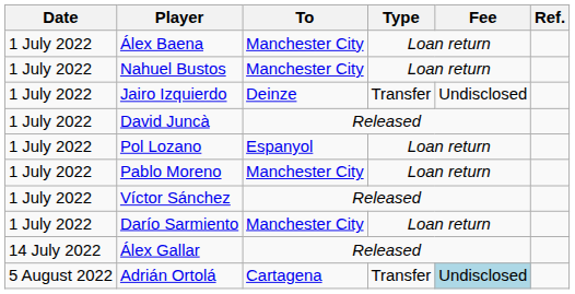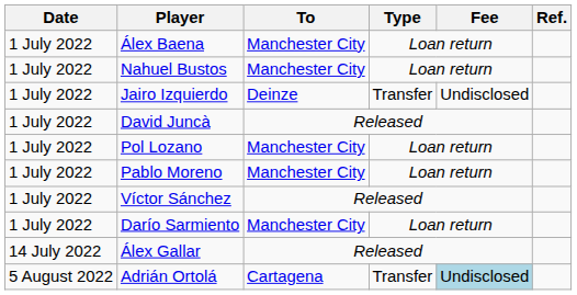 <table class="wikitable">
 <tr>
 <th>Date</th>
 <th>Player</th>
 <th>To</th>
 <th>Type</th>
 <th>Fee</th>
 <th>Ref.</th>
 </tr>
 <tr>
 <td>1 July 2022</td>
 <td> <a href='#'>Álex Baena</a></td>
 <td> <a href='#'>Manchester City</a></td>
 <td colspan=2 align=center><em>Loan return</em></td>
 <td align=center></td>
 </tr>
 <tr>
 <td>1 July 2022</td>
 <td> <a href='#'>Nahuel Bustos</a></td>
 <td> <a href='#'>Manchester City</a></td>
 <td colspan=2 align=center><em>Loan return</em></td>
 <td align=center></td>
 </tr>
 <tr>
 <td>1 July 2022</td>
 <td> <a href='#'>Jairo Izquierdo</a></td>
 <td> <a href='#'>Deinze</a></td>
 <td align=center>Transfer</td>
 <td align=center>Undisclosed</td>
 <td align=center></td>
 </tr>
 <tr>
 <td>1 July 2022</td>
 <td> <a href='#'>David Juncà</a></td>
 <td colspan=3 align=center><em>Released</em></td>
 <td align=center></td>
 </tr>
 <tr>
 <td>1 July 2022</td>
 <td> <a href='#'>Pol Lozano</a></td>
-<td><a href='#'>Espanyol</a></td>
+<td> <a href='#'>Manchester City</a></td>
 <td colspan=2 align=center><em>Loan return</em></td>
 <td align=center></td>
 </tr>
 <tr>
 <td>1 July 2022</td>
 <td> <a href='#'>Pablo Moreno</a></td>
 <td> <a href='#'>Manchester City</a></td>
 <td colspan=2 align=center><em>Loan return</em></td>
 <td align=center></td>
 </tr>
 <tr>
 <td>1 July 2022</td>
 <td> <a href='#'>Víctor Sánchez</a></td>
 <td colspan=3 align=center><em>Released</em></td>
 <td align=center></td>
 </tr>
 <tr>
 <td>1 July 2022</td>
 <td> <a href='#'>Darío Sarmiento</a></td>
 <td> <a href='#'>Manchester City</a></td>
 <td colspan=2 align=center><em>Loan return</em></td>
 <td align=center></td>
 </tr>
 <tr>
 <td>14 July 2022</td>
 <td> <a href='#'>Álex Gallar</a></td>
 <td colspan=3 align=center><em>Released</em></td>
 <td align=center></td>
 </tr>
 <tr>
 <td>5 August 2022</td>
 <td> <a href='#'>Adrián Ortolá</a></td>
 <td><a href='#'>Cartagena</a></td>
 <td align=center>Transfer</td>
 <td align=center style="background: lightblue;">Undisclosed</td>
 <td align=center></td>
 </tr>
 </table>
